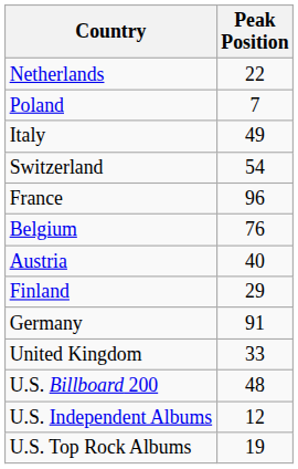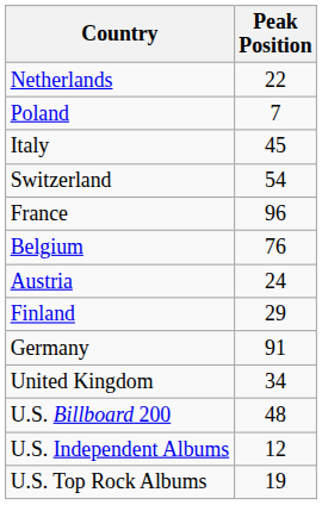 <table class="wikitable sortable">
 <tr>
 <th>Country</th>
 <th>Peak<br>Position</th>
 </tr>
 <tr>
 <td><a href='#'>Netherlands</a></td>
 <td align="center">22</td>
 </tr>
 <tr>
 <td><a href='#'>Poland</a></td>
 <td style = "text-align:center;">7</td>
 </tr>
 <tr>
 <td>Italy</td>
-<td style="text-align:center;">49</td>
+<td style="text-align:center;">45</td>
 </tr>
 <tr>
 <td>Switzerland</td>
 <td align="center">54</td>
 </tr>
 <tr>
 <td>France</td>
 <td style="text-align:center;">96</td>
 </tr>
 <tr>
 <td><a href='#'>Belgium</a></td>
 <td style="text-align:center;">76</td>
 </tr>
 <tr>
 <td><a href='#'>Austria</a></td>
-<td style="text-align:center;">40</td>
+<td style="text-align:center;">24</td>
 </tr>
 <tr>
 <td><a href='#'>Finland</a></td>
 <td style="text-align:center;">29</td>
 </tr>
 <tr>
 <td>Germany</td>
 <td style="text-align:center;">91</td>
 </tr>
 <tr>
 <td>United Kingdom</td>
-<td align="center">33</td>
+<td align="center">34</td>
 </tr>
 <tr>
 <td>U.S. <a href='#'><em>Billboard</em> 200</a></td>
 <td style="text-align:center;">48</td>
 </tr>
 <tr>
 <td>U.S. <a href='#'>Independent Albums</a></td>
 <td style="text-align:center;">12</td>
 </tr>
 <tr>
 <td>U.S. Top Rock Albums</td>
 <td style="text-align:center;">19</td>
 </tr>
 </table>
